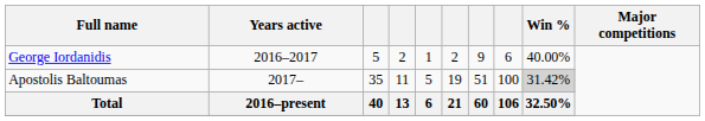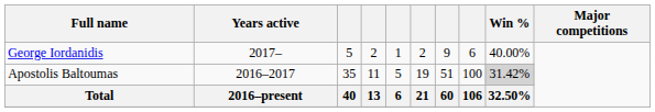 <table class="wikitable sortable" style="text-align: center;font-size:90%">
 <tr>
 <th width=200px>Full name</th>
 <th width=150px>Years active</th>
 <th width=20px></th>
 <th width=20px></th>
 <th width=20px></th>
 <th width=20px></th>
 <th width=20px></th>
 <th width=20px></th>
 <th width=30px>Win %</th>
 <th width=120px>Major competitions</th>
 </tr>
 <tr>
 <td style="text-align: left;"> <a href='#'>George Iordanidis</a></td>
-<td>2016–2017</td>
+<td>2017–</td>
 <td>5</td>
 <td>2</td>
 <td>1</td>
 <td>2</td>
 <td>9</td>
 <td>6</td>
 <td>40.00%</td>
 </tr>
 <tr>
 <td style="text-align: left;"> Apostolis Baltoumas</td>
-<td>2017–</td>
+<td>2016–2017</td>
 <td>35</td>
 <td>11</td>
 <td>5</td>
 <td>19</td>
 <td>51</td>
 <td>100</td>
 <td style="background: lightgrey;">31.42%</td>
 </tr>
 <tr>
 <th>Total</th>
 <th>2016–present</th>
 <th>40</th>
 <th>13</th>
 <th>6</th>
 <th>21</th>
 <th>60</th>
 <th>106</th>
 <th>32.50%</th>
 </tr>
 <tr>
 </tr>
 </table>
